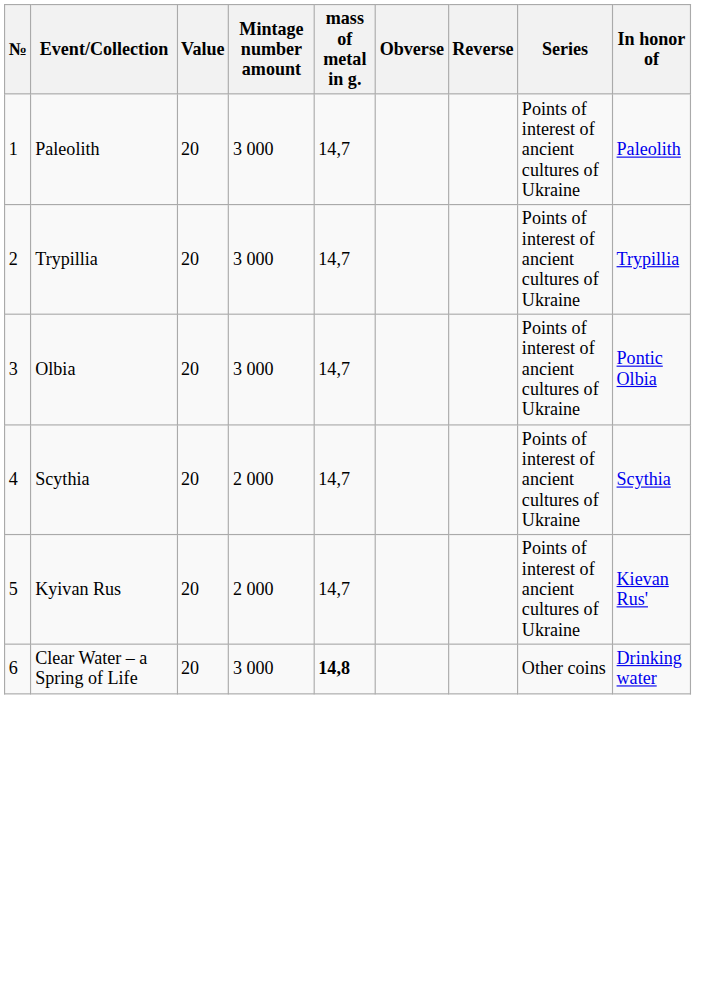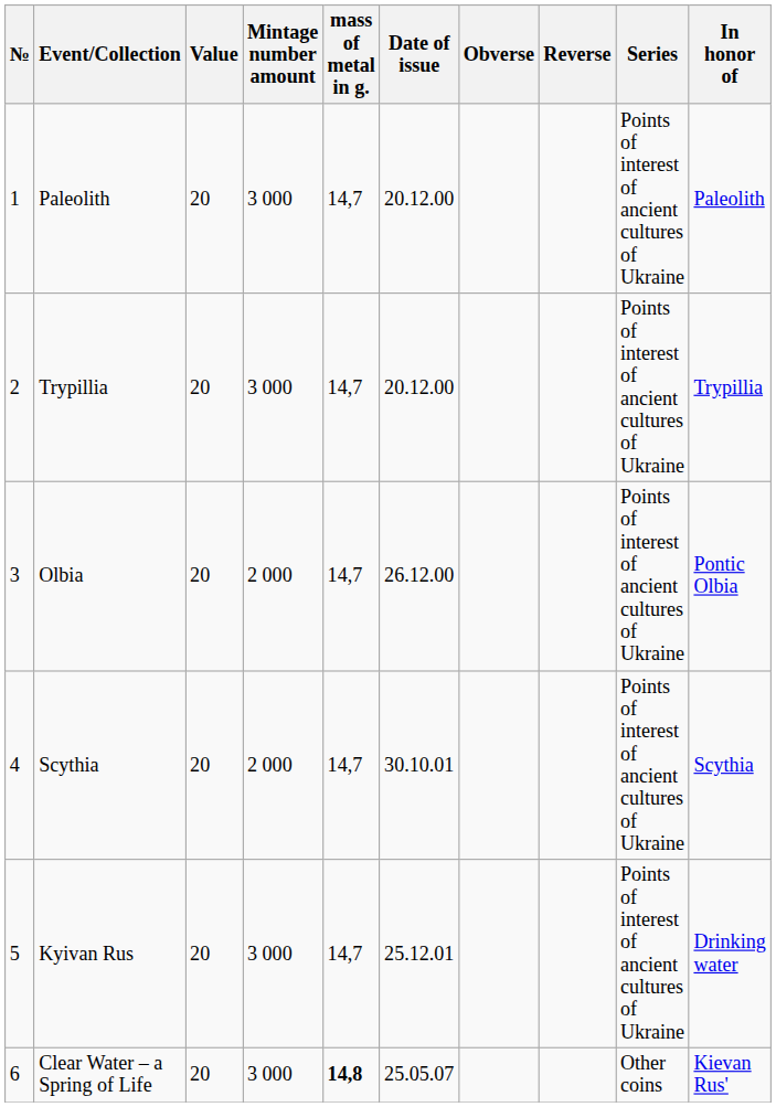 <table class="wikitable" border="1">
 <tr>
 <th>№</th>
 <th>Event/Collection</th>
 <th>Value</th>
 <th>Mintage number amount</th>
 <th>mass of metal in g.</th>
+<th>Date of issue</th>
 <th>Obverse</th>
 <th>Reverse</th>
 <th>Series</th>
 <th>In honor of</th>
 </tr>
 <tr>
 <td>1</td>
 <td>Paleolith</td>
 <td>20</td>
 <td>3 000</td>
 <td>14,7</td>
+<td>20.12.00</td>
 <td></td>
 <td></td>
 <td>Points of interest of ancient cultures of Ukraine</td>
 <td><a href='#'>Paleolith</a></td>
 </tr>
 <tr>
 <td>2</td>
 <td>Trypillia</td>
 <td>20</td>
 <td>3 000</td>
 <td>14,7</td>
+<td>20.12.00</td>
 <td></td>
 <td></td>
 <td>Points of interest of ancient cultures of Ukraine</td>
 <td><a href='#'>Trypillia</a></td>
 </tr>
 <tr>
 <td>3</td>
 <td>Olbia</td>
 <td>20</td>
-<td>3 000</td>
+<td>2 000</td>
 <td>14,7</td>
+<td>26.12.00</td>
 <td></td>
 <td></td>
 <td>Points of interest of ancient cultures of Ukraine</td>
 <td><a href='#'>Pontic Olbia</a></td>
 </tr>
 <tr>
 <td>4</td>
 <td>Scythia</td>
 <td>20</td>
 <td>2 000</td>
 <td>14,7</td>
+<td>30.10.01</td>
 <td></td>
 <td></td>
 <td>Points of interest of ancient cultures of Ukraine</td>
 <td><a href='#'>Scythia</a></td>
 </tr>
 <tr>
 <td>5</td>
 <td>Kyivan Rus</td>
 <td>20</td>
-<td>2 000</td>
+<td>3 000</td>
 <td>14,7</td>
+<td>25.12.01</td>
 <td></td>
 <td></td>
 <td>Points of interest of ancient cultures of Ukraine</td>
-<td><a href='#'>Kievan Rus'</a></td>
+<td><a href='#'>Drinking water</a></td>
 </tr>
 <tr>
 <td>6</td>
 <td>Clear Water – a Spring of Life</td>
 <td>20</td>
 <td>3 000</td>
 <td><strong>14,8</strong></td>
+<td>25.05.07</td>
 <td></td>
 <td></td>
 <td>Other coins</td>
-<td><a href='#'>Drinking water</a></td>
+<td><a href='#'>Kievan Rus'</a></td>
 </tr>
 </table>
